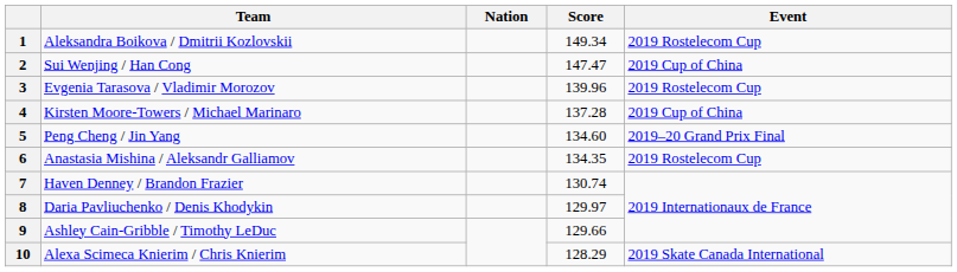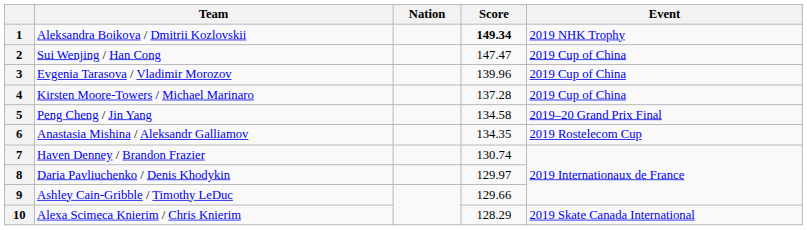 <table class="wikitable sortable" style="text-align:left; width:80%">
 <tr>
 <th scope="col"></th>
 <th scope="col">Team</th>
 <th scope="col">Nation</th>
 <th scope="col">Score</th>
 <th scope="col">Event</th>
 </tr>
 <tr>
 <th scope="row">1</th>
 <td><a href='#'>Aleksandra Boikova</a> / <a href='#'>Dmitrii Kozlovskii</a></td>
 <td></td>
-<td style="text-align:center;">149.34</td>
-<td><a href='#'>2019 Rostelecom Cup</a></td>
+<td style="text-align:center;"><strong>149.34</strong></td>
+<td><a href='#'>2019 NHK Trophy</a></td>
 </tr>
 <tr>
 <th scope="row">2</th>
 <td><a href='#'>Sui Wenjing</a> / <a href='#'>Han Cong</a></td>
 <td></td>
 <td style="text-align:center;">147.47</td>
 <td><a href='#'>2019 Cup of China</a></td>
 </tr>
 <tr>
 <th scope="row">3</th>
 <td><a href='#'>Evgenia Tarasova</a> / <a href='#'>Vladimir Morozov</a></td>
 <td></td>
 <td style="text-align:center;">139.96</td>
-<td><a href='#'>2019 Rostelecom Cup</a></td>
+<td><a href='#'>2019 Cup of China</a></td>
 </tr>
 <tr>
 <th scope="row">4</th>
 <td><a href='#'>Kirsten Moore-Towers</a> / <a href='#'>Michael Marinaro</a></td>
 <td></td>
 <td style="text-align:center;">137.28</td>
 <td><a href='#'>2019 Cup of China</a></td>
 </tr>
 <tr>
 <th scope="row">5</th>
 <td><a href='#'>Peng Cheng</a> / <a href='#'>Jin Yang</a></td>
 <td></td>
-<td style="text-align:center;">134.60</td>
+<td style="text-align:center;">134.58</td>
 <td><a href='#'>2019–20 Grand Prix Final</a></td>
 </tr>
 <tr>
 <th scope="row">6</th>
 <td><a href='#'>Anastasia Mishina</a> / <a href='#'>Aleksandr Galliamov</a></td>
 <td></td>
 <td style="text-align:center;">134.35</td>
 <td><a href='#'>2019 Rostelecom Cup</a></td>
 </tr>
 <tr>
 <th scope="row">7</th>
 <td><a href='#'>Haven Denney</a> / <a href='#'>Brandon Frazier</a></td>
 <td></td>
 <td style="text-align:center;">130.74</td>
 <td rowspan="3"><a href='#'>2019 Internationaux de France</a></td>
 </tr>
 <tr>
 <th scope="row">8</th>
 <td><a href='#'>Daria Pavliuchenko</a> / <a href='#'>Denis Khodykin</a></td>
 <td></td>
 <td style="text-align:center;">129.97</td>
 </tr>
 <tr>
 <th scope="row">9</th>
 <td><a href='#'>Ashley Cain-Gribble</a> / <a href='#'>Timothy LeDuc</a></td>
 <td rowspan="2"></td>
 <td style="text-align:center;">129.66</td>
 </tr>
 <tr>
 <th scope="row">10</th>
 <td><a href='#'>Alexa Scimeca Knierim</a> / <a href='#'>Chris Knierim</a></td>
 <td style="text-align:center;">128.29</td>
 <td><a href='#'>2019 Skate Canada International</a></td>
 </tr>
 </table>
